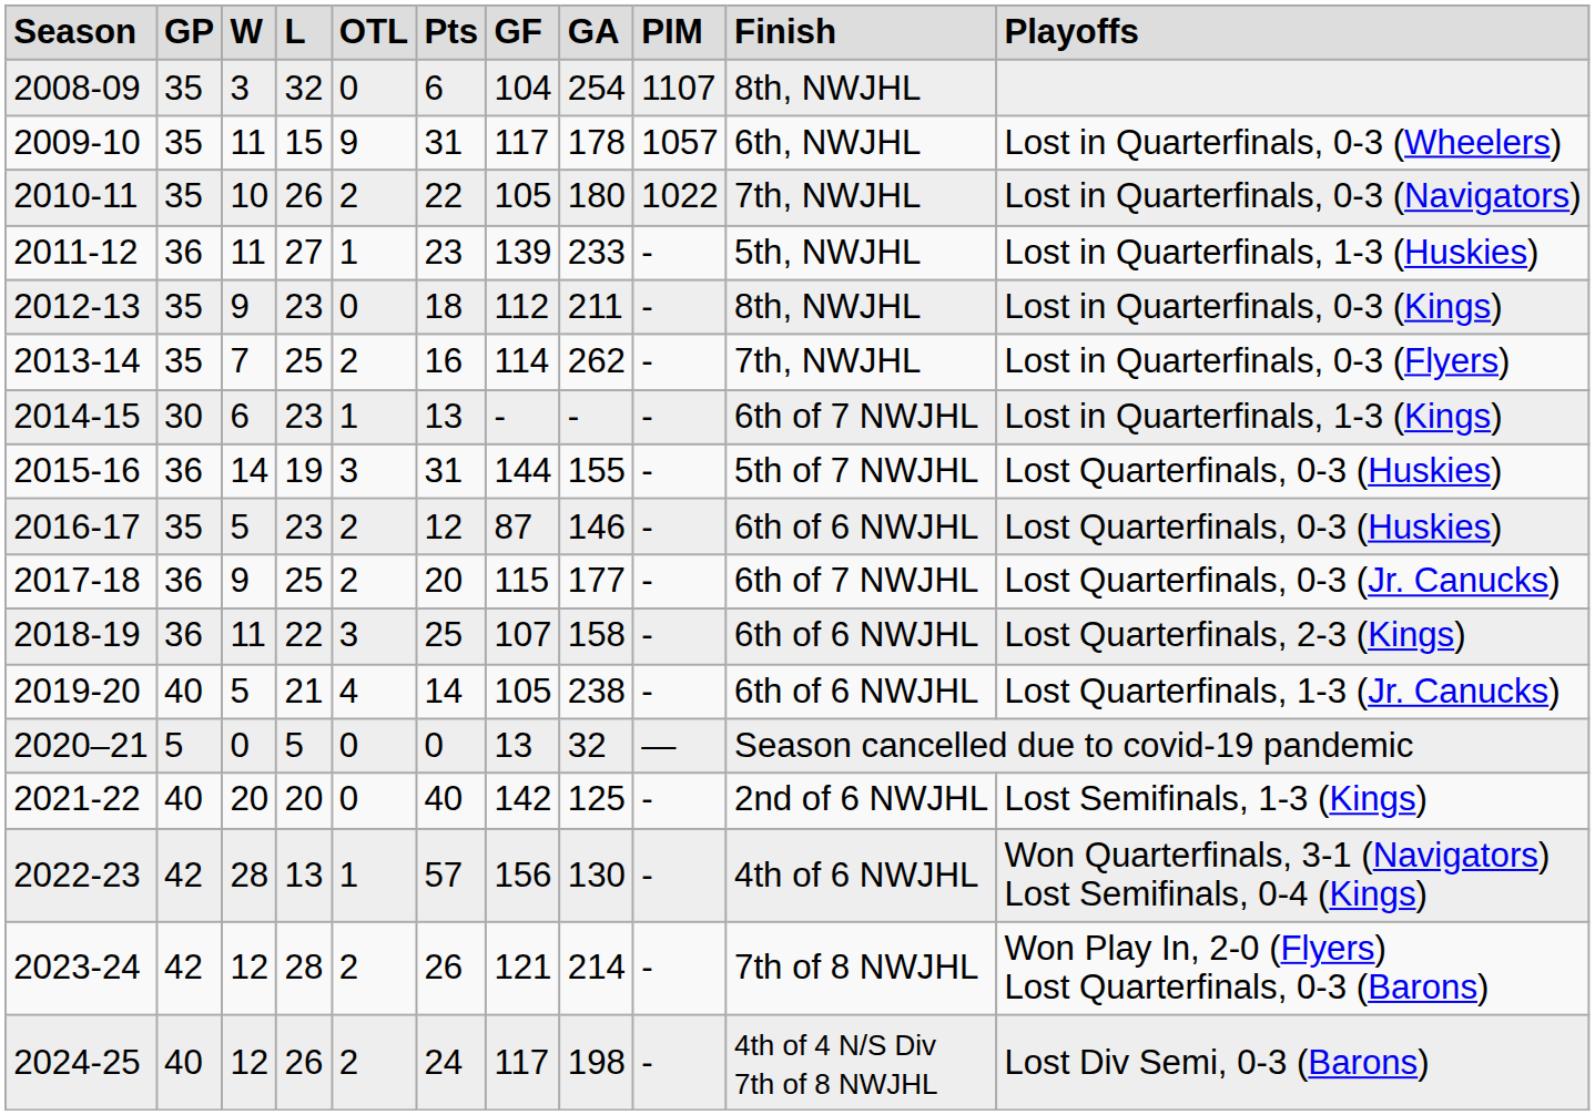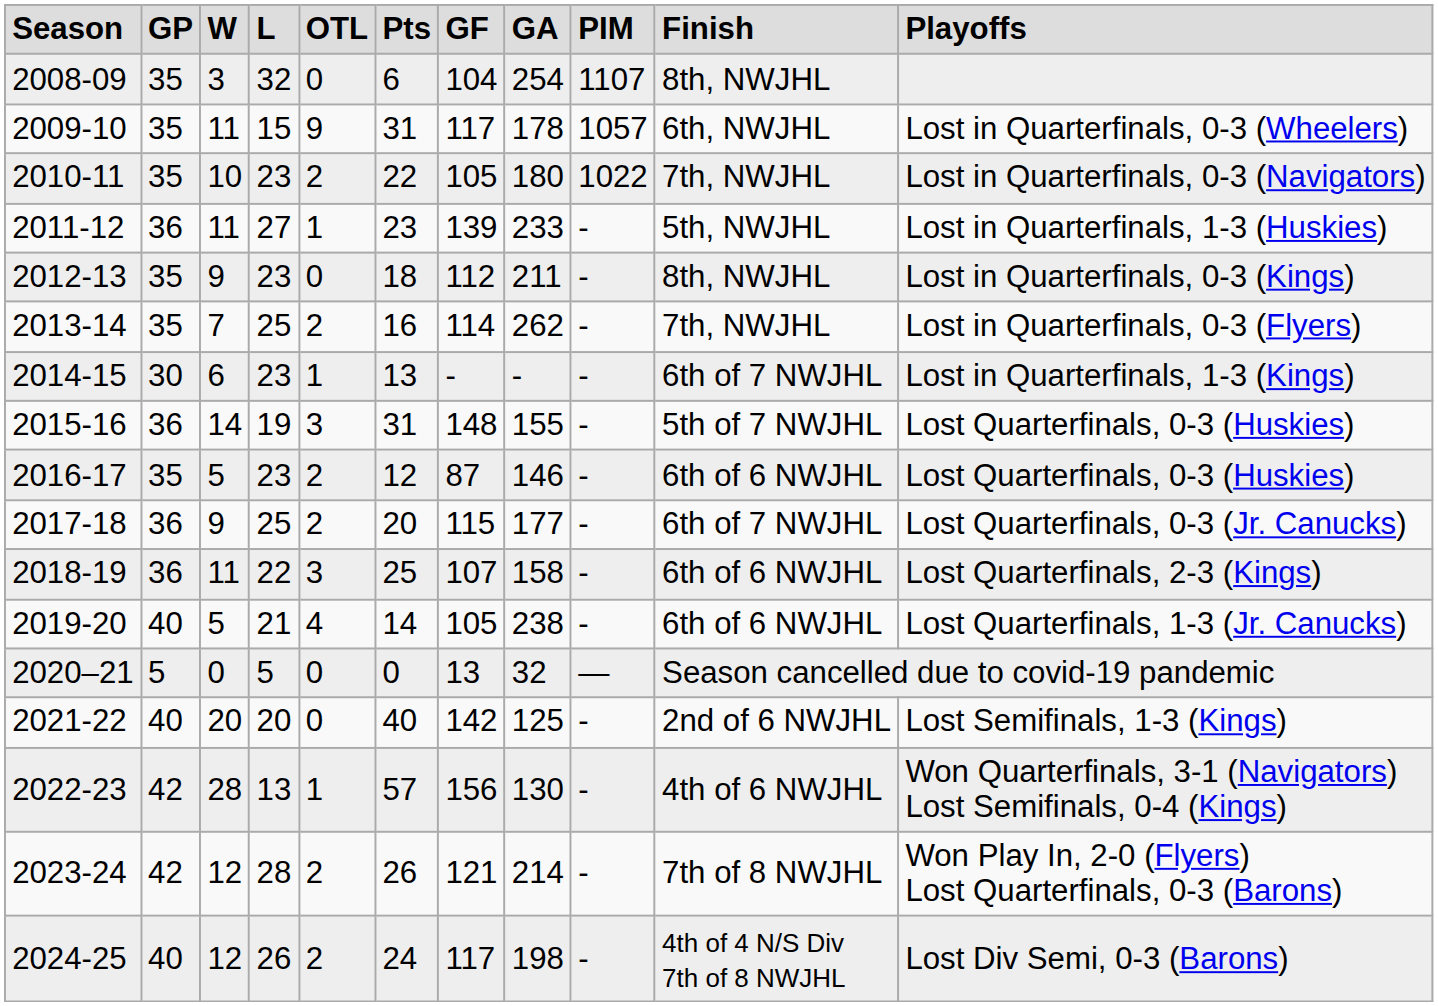 <table class="wikitable">
 <tr style="font-weight:bold; background-color:#dddddd;" |>
 <td>Season</td>
 <td>GP</td>
 <td>W</td>
 <td>L</td>
 <td>OTL</td>
 <td>Pts</td>
 <td>GF</td>
 <td>GA</td>
 <td>PIM</td>
 <td>Finish</td>
 <td>Playoffs</td>
 </tr>
 <tr bgcolor="#eeeeee">
 <td>2008-09</td>
 <td>35</td>
 <td>3</td>
 <td>32</td>
 <td>0</td>
 <td>6</td>
 <td>104</td>
 <td>254</td>
 <td>1107</td>
 <td>8th, NWJHL</td>
 <td></td>
 </tr>
 <tr>
 <td>2009-10</td>
 <td>35</td>
 <td>11</td>
 <td>15</td>
 <td>9</td>
 <td>31</td>
 <td>117</td>
 <td>178</td>
 <td>1057</td>
 <td>6th, NWJHL</td>
 <td>Lost in Quarterfinals, 0-3 (<a href='#'>Wheelers</a>)</td>
 </tr>
 <tr bgcolor="#eeeeee">
 <td>2010-11</td>
 <td>35</td>
 <td>10</td>
-<td>26</td>
+<td>23</td>
 <td>2</td>
 <td>22</td>
 <td>105</td>
 <td>180</td>
 <td>1022</td>
 <td>7th, NWJHL</td>
 <td>Lost in Quarterfinals, 0-3 (<a href='#'>Navigators</a>)</td>
 </tr>
 <tr>
 <td>2011-12</td>
 <td>36</td>
 <td>11</td>
 <td>27</td>
 <td>1</td>
 <td>23</td>
 <td>139</td>
 <td>233</td>
 <td>-</td>
 <td>5th, NWJHL</td>
 <td>Lost in Quarterfinals, 1-3 (<a href='#'>Huskies</a>)</td>
 </tr>
 <tr bgcolor="#eeeeee">
 <td>2012-13</td>
 <td>35</td>
 <td>9</td>
 <td>23</td>
 <td>0</td>
 <td>18</td>
 <td>112</td>
 <td>211</td>
 <td>-</td>
 <td>8th, NWJHL</td>
 <td>Lost in Quarterfinals, 0-3 (<a href='#'>Kings</a>)</td>
 </tr>
 <tr>
 <td>2013-14</td>
 <td>35</td>
 <td>7</td>
 <td>25</td>
 <td>2</td>
 <td>16</td>
 <td>114</td>
 <td>262</td>
 <td>-</td>
 <td>7th, NWJHL</td>
 <td>Lost in Quarterfinals, 0-3 (<a href='#'>Flyers</a>)</td>
 </tr>
 <tr bgcolor="#eeeeee">
 <td>2014-15</td>
 <td>30</td>
 <td>6</td>
 <td>23</td>
 <td>1</td>
 <td>13</td>
 <td>-</td>
 <td>-</td>
 <td>-</td>
 <td>6th of 7 NWJHL</td>
 <td>Lost in Quarterfinals, 1-3 (<a href='#'>Kings</a>)</td>
 </tr>
 <tr>
 <td>2015-16</td>
 <td>36</td>
 <td>14</td>
 <td>19</td>
 <td>3</td>
 <td>31</td>
-<td>144</td>
+<td>148</td>
 <td>155</td>
 <td>-</td>
 <td>5th of 7 NWJHL</td>
 <td>Lost Quarterfinals, 0-3 (<a href='#'>Huskies</a>)</td>
 </tr>
 <tr bgcolor="#eeeeee">
 <td>2016-17</td>
 <td>35</td>
 <td>5</td>
 <td>23</td>
 <td>2</td>
 <td>12</td>
 <td>87</td>
 <td>146</td>
 <td>-</td>
 <td>6th of 6 NWJHL</td>
 <td>Lost Quarterfinals, 0-3 (<a href='#'>Huskies</a>)</td>
 </tr>
 <tr>
 <td>2017-18</td>
 <td>36</td>
 <td>9</td>
 <td>25</td>
 <td>2</td>
 <td>20</td>
 <td>115</td>
 <td>177</td>
 <td>-</td>
 <td>6th of 7 NWJHL</td>
 <td>Lost Quarterfinals, 0-3  (<a href='#'>Jr. Canucks</a>)</td>
 </tr>
 <tr bgcolor="#eeeeee">
 <td>2018-19</td>
 <td>36</td>
 <td>11</td>
 <td>22</td>
 <td>3</td>
 <td>25</td>
 <td>107</td>
 <td>158</td>
 <td>-</td>
 <td>6th of 6 NWJHL</td>
 <td>Lost Quarterfinals, 2-3  (<a href='#'>Kings</a>)</td>
 </tr>
 <tr>
 <td>2019-20</td>
 <td>40</td>
 <td>5</td>
 <td>21</td>
 <td>4</td>
 <td>14</td>
 <td>105</td>
 <td>238</td>
 <td>-</td>
 <td>6th of 6 NWJHL</td>
 <td>Lost Quarterfinals, 1-3  (<a href='#'>Jr. Canucks</a>)</td>
 </tr>
 <tr bgcolor="#eeeeee">
 <td>2020–21</td>
 <td>5</td>
 <td>0</td>
 <td>5</td>
 <td>0</td>
 <td>0</td>
 <td>13</td>
 <td>32</td>
 <td>—</td>
 <td colspan="2">Season cancelled due to covid-19 pandemic</td>
 </tr>
 <tr>
 <td>2021-22</td>
 <td>40</td>
 <td>20</td>
 <td>20</td>
 <td>0</td>
 <td>40</td>
 <td>142</td>
 <td>125</td>
 <td>-</td>
 <td>2nd of 6 NWJHL</td>
 <td>Lost Semifinals, 1-3  (<a href='#'>Kings</a>)</td>
 </tr>
 <tr bgcolor="#eeeeee">
 <td>2022-23</td>
 <td>42</td>
 <td>28</td>
 <td>13</td>
 <td>1</td>
 <td>57</td>
 <td>156</td>
 <td>130</td>
 <td>-</td>
 <td>4th of 6 NWJHL</td>
 <td>Won Quarterfinals, 3-1 (<a href='#'>Navigators</a>)<br>Lost Semifinals, 0-4  (<a href='#'>Kings</a>)</td>
 </tr>
 <tr>
 <td>2023-24</td>
 <td>42</td>
 <td>12</td>
 <td>28</td>
 <td>2</td>
 <td>26</td>
 <td>121</td>
 <td>214</td>
 <td>-</td>
 <td>7th of 8 NWJHL</td>
 <td>Won Play In, 2-0  (<a href='#'>Flyers</a>)<br>Lost Quarterfinals, 0-3  (<a href='#'>Barons</a>)</td>
 </tr>
 <tr bgcolor="#eeeeee">
 <td>2024-25</td>
 <td>40</td>
 <td>12</td>
 <td>26</td>
 <td>2</td>
 <td>24</td>
 <td>117</td>
 <td>198</td>
 <td>-</td>
 <td><small>4th of 4 N/S Div<br>7th of 8 NWJHL</small></td>
 <td>Lost Div Semi, 0-3 (<a href='#'>Barons</a>)</td>
 </tr>
 </table>
